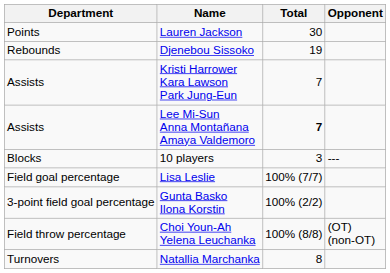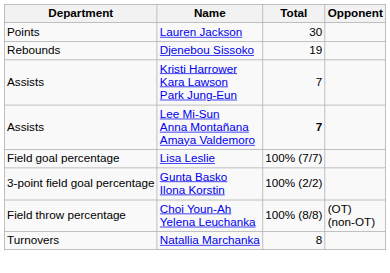 <table class=wikitable>
 <tr>
 <th>Department</th>
 <th>Name</th>
 <th>Total</th>
 <th>Opponent</th>
 </tr>
 <tr>
 <td>Points</td>
 <td> <a href='#'>Lauren Jackson</a></td>
 <td align=right>30</td>
 <td></td>
 </tr>
 <tr>
 <td>Rebounds</td>
 <td> <a href='#'>Djenebou Sissoko</a></td>
 <td align=right>19</td>
 <td></td>
 </tr>
 <tr>
 <td>Assists</td>
 <td> <a href='#'>Kristi Harrower</a><br> <a href='#'>Kara Lawson</a><br> <a href='#'>Park Jung-Eun</a></td>
 <td align=right>7</td>
 <td><br><br></td>
 </tr>
 <tr>
 <td>Assists</td>
 <td> <a href='#'>Lee Mi-Sun</a><br> <a href='#'>Anna Montañana</a><br> <a href='#'>Amaya Valdemoro</a></td>
 <td align=right><strong>7</strong></td>
 <td><br><br></td>
 </tr>
 <tr>
-<td>Blocks</td>
-<td>10 players</td>
-<td align=right>3</td>
-<td>---</td>
-</tr>
-<tr>
 <td>Field goal percentage</td>
 <td> <a href='#'>Lisa Leslie</a></td>
 <td align=right>100% (7/7)</td>
 <td></td>
 </tr>
 <tr>
 <td>3-point field goal percentage</td>
 <td> <a href='#'>Gunta Basko</a><br> <a href='#'>Ilona Korstin</a></td>
 <td align=right>100% (2/2)</td>
 <td><br></td>
 </tr>
 <tr>
 <td>Field throw percentage</td>
 <td> <a href='#'>Choi Youn-Ah</a><br> <a href='#'>Yelena Leuchanka</a></td>
 <td align=right>100% (8/8)</td>
 <td> (OT)<br> (non-OT)</td>
 </tr>
 <tr>
 <td>Turnovers</td>
 <td> <a href='#'>Natallia Marchanka</a></td>
 <td align=right>8</td>
 <td></td>
 </tr>
 </table>
